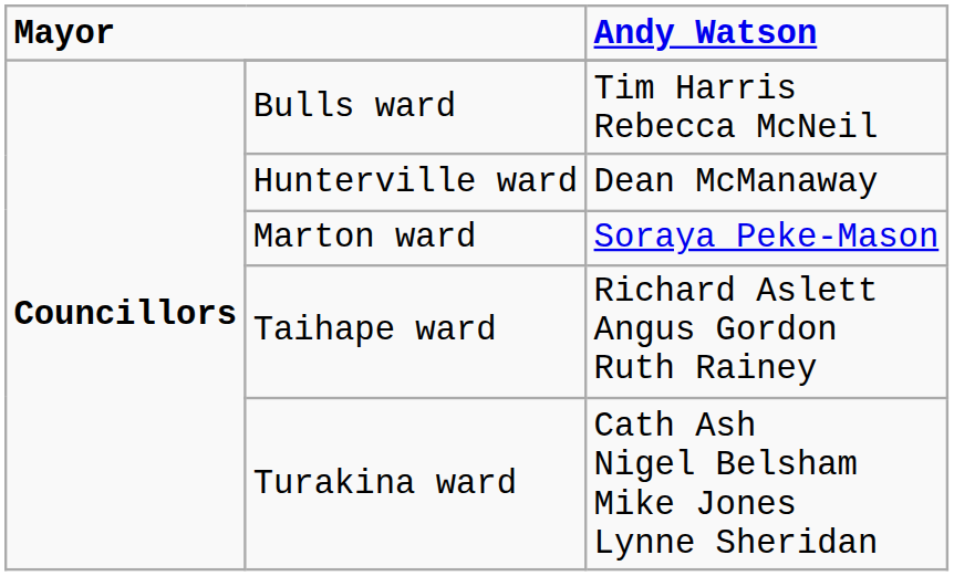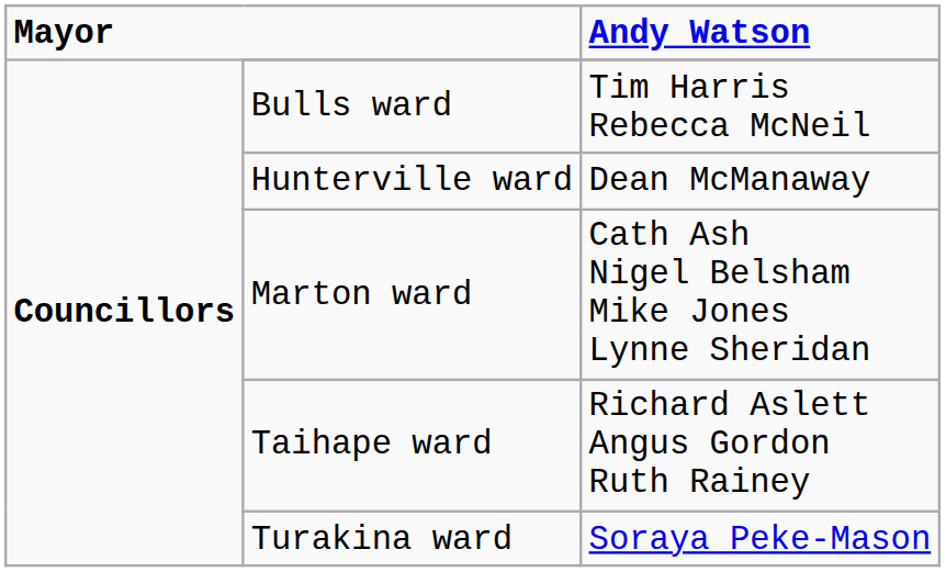 <table class="wikitable">
 <tr>
 <td colspan=2><strong>Mayor</strong></td>
 <td><strong><a href='#'>Andy Watson</a></strong></td>
 </tr>
 <tr>
 <td rowspan=6 align=center><strong>Councillors</strong></td>
 </tr>
 <tr>
 <td>Bulls ward</td>
 <td>Tim Harris<br>Rebecca McNeil</td>
 </tr>
 <tr>
 <td>Hunterville ward</td>
 <td>Dean McManaway</td>
 </tr>
 <tr>
 <td>Marton ward</td>
-<td><a href='#'>Soraya Peke-Mason</a></td>
+<td>Cath Ash<br>Nigel Belsham<br>Mike Jones<br>Lynne Sheridan</td>
 </tr>
 <tr>
 <td>Taihape ward</td>
 <td>Richard Aslett<br>Angus Gordon<br>Ruth Rainey</td>
 </tr>
 <tr>
 <td>Turakina ward</td>
-<td>Cath Ash<br>Nigel Belsham<br>Mike Jones<br>Lynne Sheridan</td>
+<td><a href='#'>Soraya Peke-Mason</a></td>
 </tr>
 </table>
